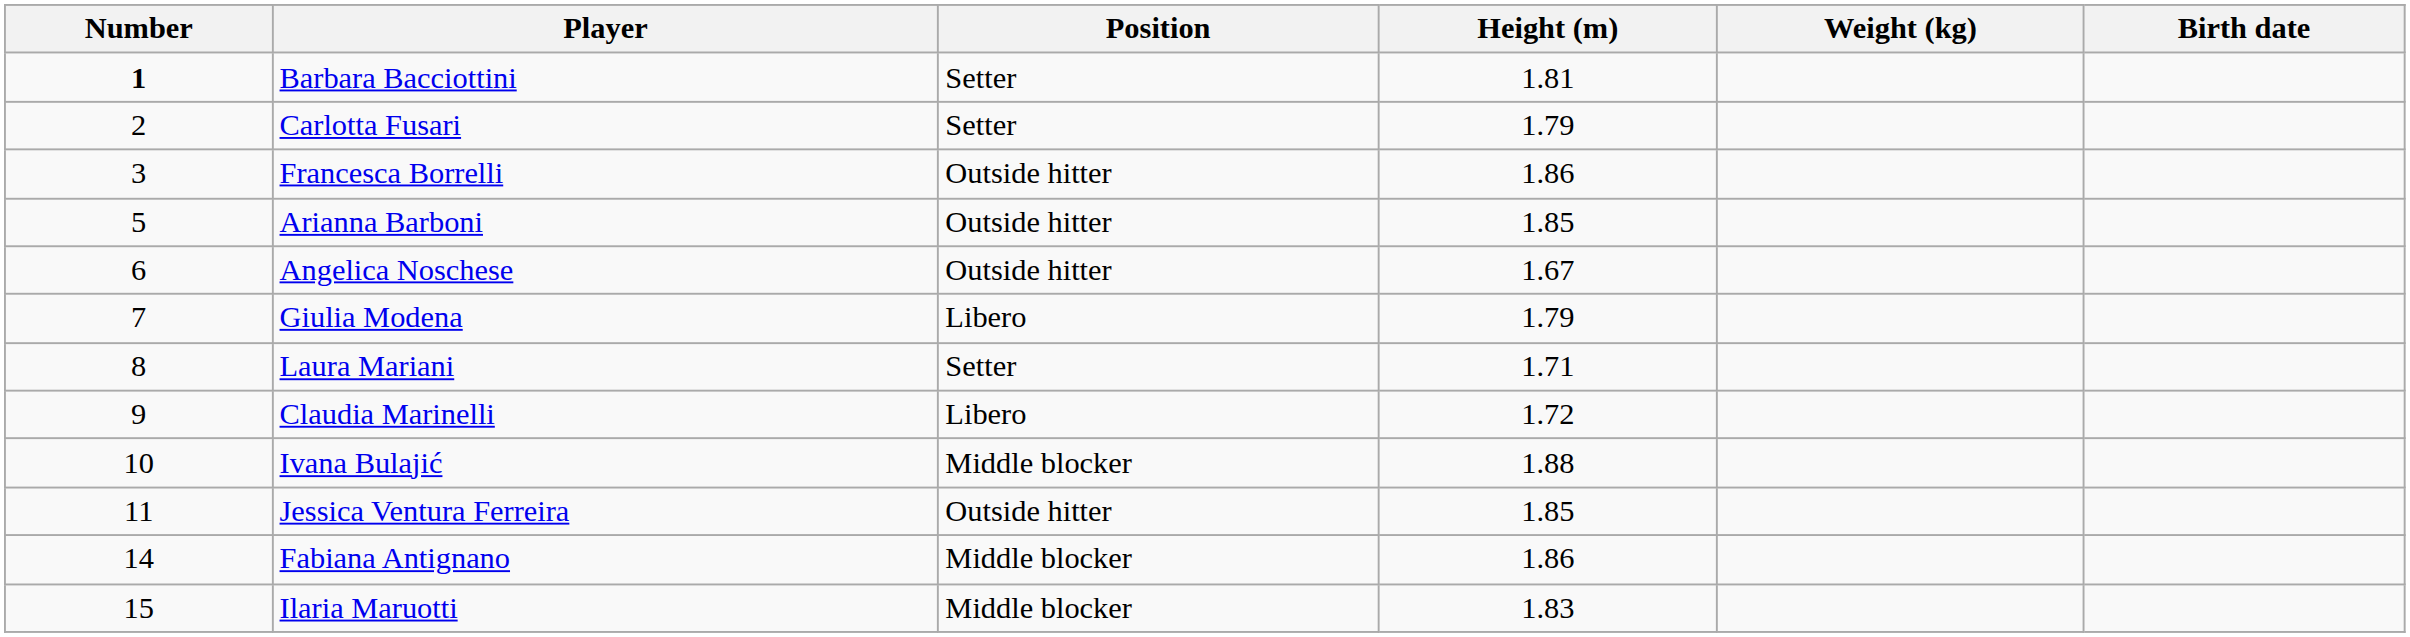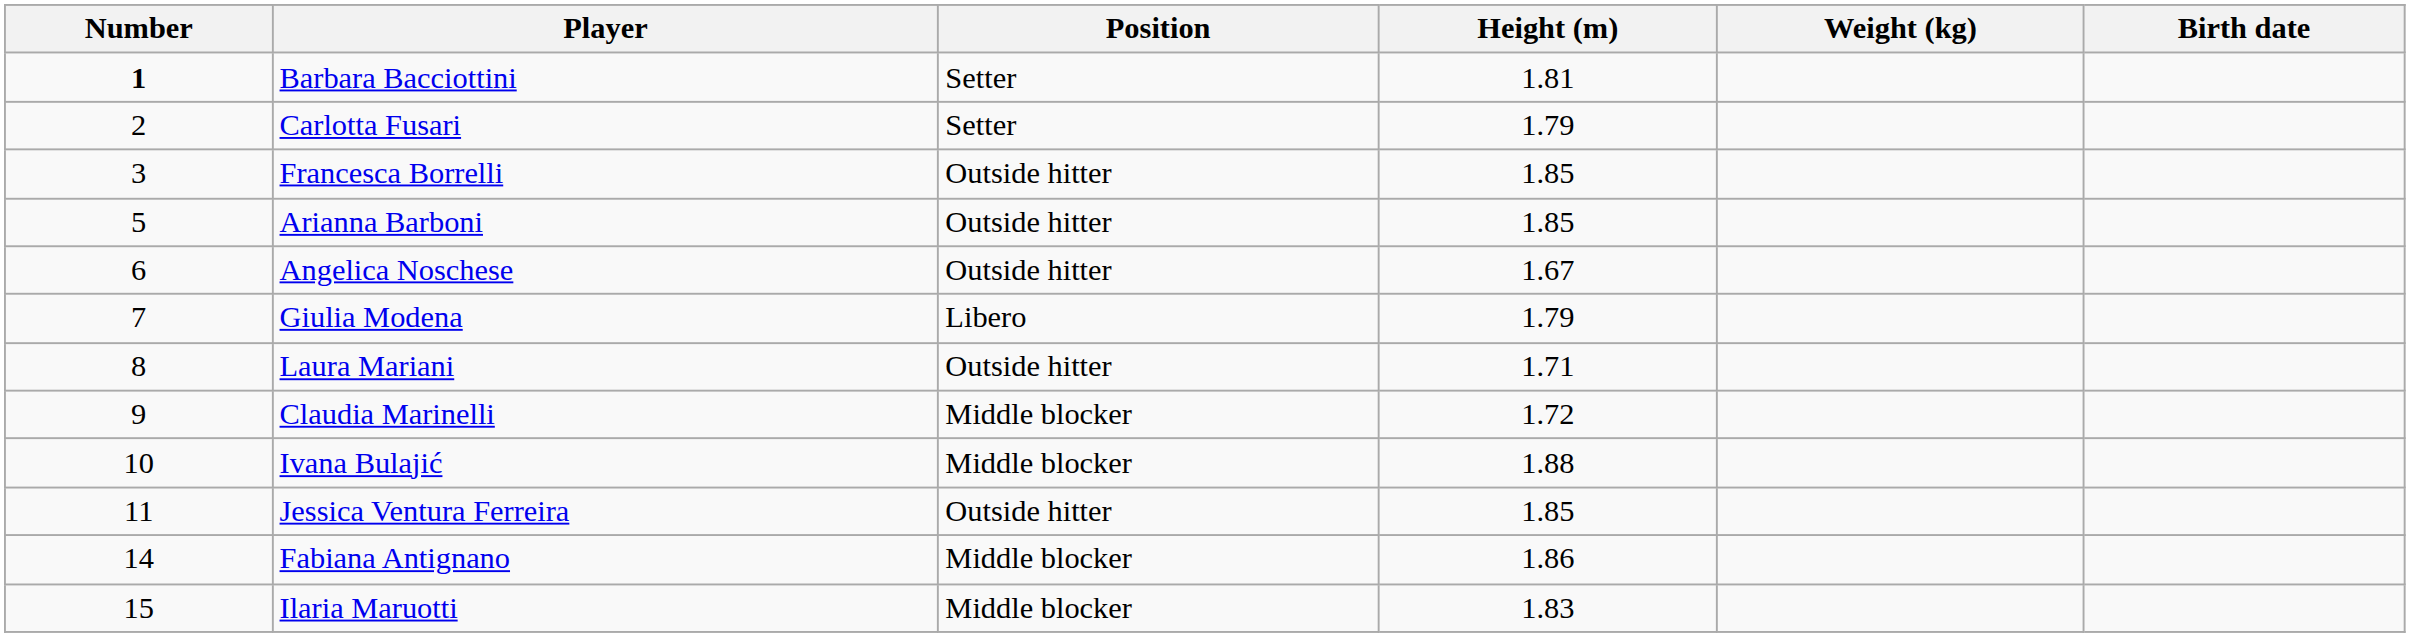 <table class="wikitable" style="width:100%;">
 <tr>
 <th>Number</th>
 <th>Player</th>
 <th>Position</th>
 <th>Height (m)</th>
 <th>Weight (kg)</th>
 <th>Birth date</th>
 </tr>
 <tr>
 <td align=center><strong>1</strong></td>
 <td> <a href='#'>Barbara Bacciottini</a></td>
 <td>Setter</td>
 <td align=center>1.81</td>
 <td align=center></td>
 <td></td>
 </tr>
 <tr>
 <td align=center>2</td>
 <td> <a href='#'>Carlotta Fusari</a></td>
 <td>Setter</td>
 <td align=center>1.79</td>
 <td align=center></td>
 <td></td>
 </tr>
 <tr>
 <td align=center>3</td>
 <td> <a href='#'>Francesca Borrelli</a></td>
 <td>Outside hitter</td>
-<td align=center>1.86</td>
+<td align=center>1.85</td>
 <td align=center></td>
 <td></td>
 </tr>
 <tr>
 <td align=center>5</td>
 <td> <a href='#'>Arianna Barboni</a></td>
 <td>Outside hitter</td>
 <td align=center>1.85</td>
 <td align=center></td>
 <td></td>
 </tr>
 <tr>
 <td align=center>6</td>
 <td> <a href='#'>Angelica Noschese</a></td>
 <td>Outside hitter</td>
 <td align=center>1.67</td>
 <td align=center></td>
 <td></td>
 </tr>
 <tr>
 <td align=center>7</td>
 <td> <a href='#'>Giulia Modena</a></td>
 <td>Libero</td>
 <td align=center>1.79</td>
 <td align=center></td>
 <td></td>
 </tr>
 <tr>
 <td align=center>8</td>
 <td> <a href='#'>Laura Mariani</a></td>
-<td>Setter</td>
+<td>Outside hitter</td>
 <td align=center>1.71</td>
 <td align=center></td>
 <td></td>
 </tr>
 <tr>
 <td align=center>9</td>
 <td> <a href='#'>Claudia Marinelli</a></td>
-<td>Libero</td>
+<td>Middle blocker</td>
 <td align=center>1.72</td>
 <td align=center></td>
 <td></td>
 </tr>
 <tr>
 <td align=center>10</td>
 <td> <a href='#'>Ivana Bulajić</a></td>
 <td>Middle blocker</td>
 <td align=center>1.88</td>
 <td align=center></td>
 <td></td>
 </tr>
 <tr>
 <td align=center>11</td>
 <td> <a href='#'>Jessica Ventura Ferreira</a></td>
 <td>Outside hitter</td>
 <td align=center>1.85</td>
 <td align=center></td>
 <td></td>
 </tr>
 <tr>
 <td align=center>14</td>
 <td> <a href='#'>Fabiana Antignano</a></td>
 <td>Middle blocker</td>
 <td align=center>1.86</td>
 <td align=center></td>
 <td></td>
 </tr>
 <tr>
 <td align=center>15</td>
 <td> <a href='#'>Ilaria Maruotti</a></td>
 <td>Middle blocker</td>
 <td align=center>1.83</td>
 <td align=center></td>
 <td></td>
 </tr>
 </table>
